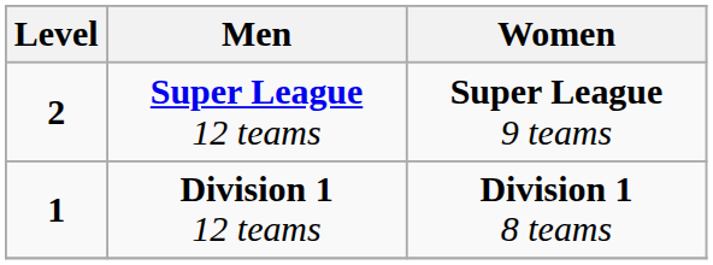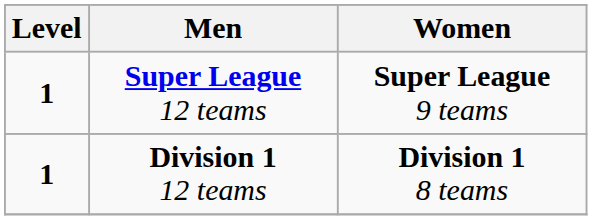 <table class="wikitable" style="text-align: center;" width="50%;">
 <tr>
 <th width="10%">Level</th>
 <th colspan=1>Men</th>
 <th colspan=1>Women</th>
 </tr>
 <tr>
-<td><strong>2</strong></td>
+<td><strong>1</strong></td>
 <td><strong><a href='#'>Super League</a></strong><br><em>12 teams</em></td>
 <td><strong>Super League</strong><br><em>9 teams</em></td>
 </tr>
 <tr>
 <td><strong>1</strong></td>
 <td><strong>Division 1</strong><br><em>12 teams</em></td>
 <td><strong>Division 1</strong><br><em>8 teams</em></td>
 </tr>
 <tr>
 </tr>
 </table>
